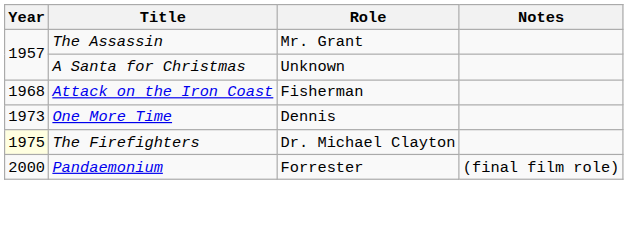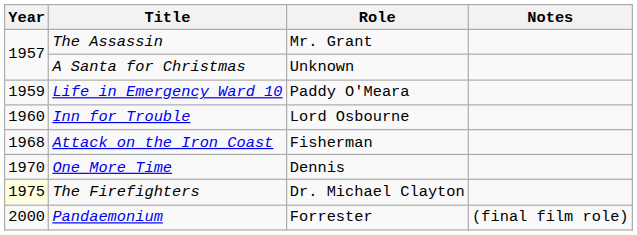 <table class="wikitable">
 <tr>
 <th>Year</th>
 <th>Title</th>
 <th>Role</th>
 <th>Notes</th>
 </tr>
 <tr>
 <td rowspan="2">1957</td>
 <td><em>The Assassin</em></td>
 <td>Mr. Grant</td>
 <td></td>
 </tr>
 <tr>
 <td><em>A Santa for Christmas</em></td>
 <td>Unknown</td>
 <td></td>
 </tr>
 <tr>
+<td>1959</td>
+<td><em><a href='#'>Life in Emergency Ward 10</a></em></td>
+<td>Paddy O'Meara</td>
+<td></td>
+</tr>
+<tr>
+<td>1960</td>
+<td><em><a href='#'>Inn for Trouble</a></em></td>
+<td>Lord Osbourne</td>
+<td></td>
+</tr>
+<tr>
 <td>1968</td>
 <td><em><a href='#'>Attack on the Iron Coast</a></em></td>
 <td>Fisherman</td>
 <td></td>
 </tr>
 <tr>
-<td>1973</td>
+<td>1970</td>
 <td><em><a href='#'>One More Time</a></em></td>
 <td>Dennis</td>
 <td></td>
 </tr>
 <tr>
 <td style="background: lightyellow;">1975</td>
 <td><em>The Firefighters</em></td>
 <td>Dr. Michael Clayton</td>
 <td></td>
 </tr>
 <tr>
 <td>2000</td>
 <td><em><a href='#'>Pandaemonium</a></em></td>
 <td>Forrester</td>
 <td>(final film role)</td>
 </tr>
 </table>
